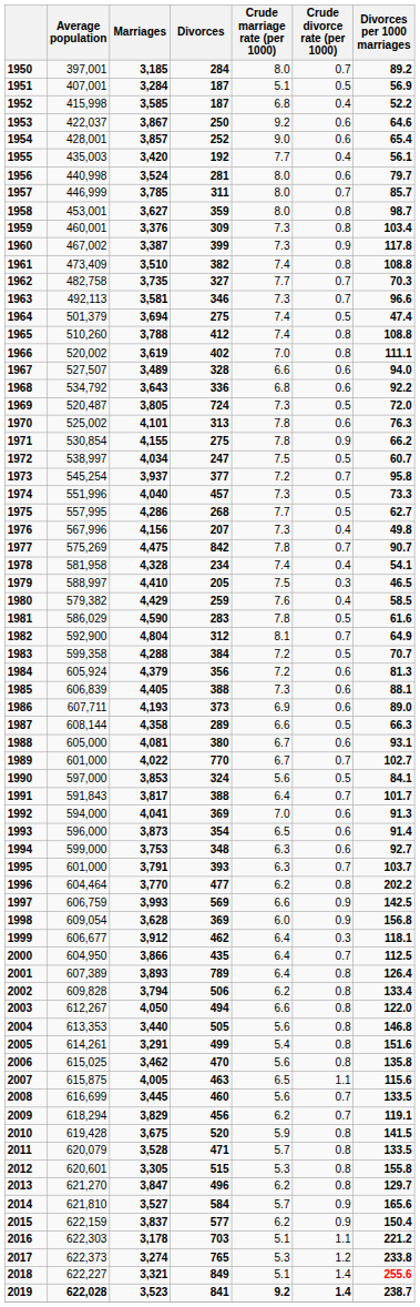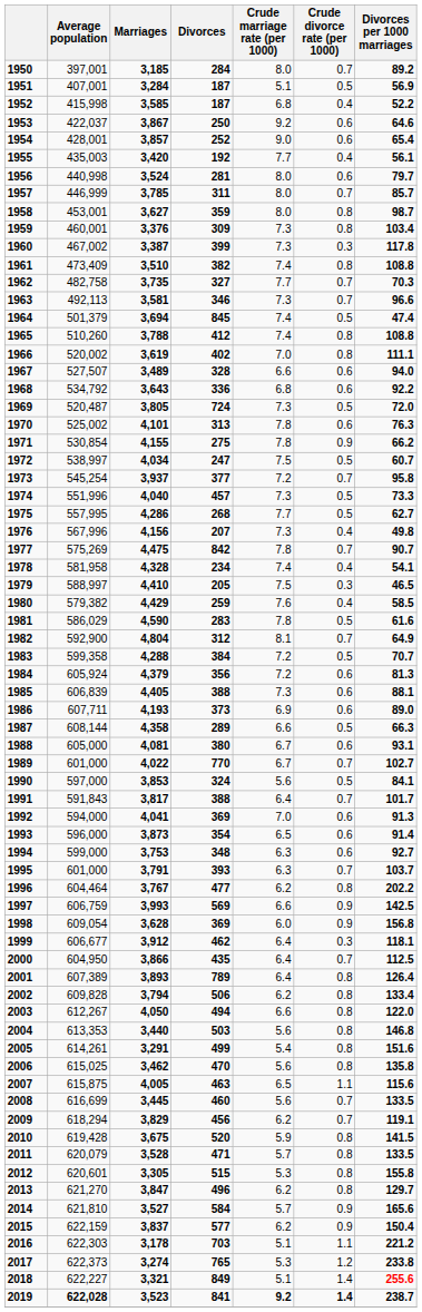 <table class="wikitable collapsible collapsed">
 <tr>
 <th style="width:40pt;"></th>
 <th style="width:60pt;">Average population</th>
 <th style="width:60pt;">Marriages</th>
 <th style="width:60pt;">Divorces</th>
 <th style="width:60pt;">Crude marriage rate (per 1000)</th>
 <th style="width:60pt;">Crude divorce rate (per 1000)</th>
 <th style="width:60pt;">Divorces per 1000 marriages</th>
 </tr>
 <tr>
 <td><strong>1950</strong></td>
 <td style="text-align:right;">397,001</td>
 <td style="text-align:right;"><strong>3,185</strong></td>
 <td style="text-align:right;"><strong>284</strong></td>
 <td style="text-align:right;">8.0</td>
 <td style="text-align:right;">0.7</td>
 <td style="text-align:right;"><strong>89.2</strong></td>
 </tr>
 <tr>
 <td><strong>1951</strong></td>
 <td style="text-align:right;">407,001</td>
 <td style="text-align:right;"><strong>3,284</strong></td>
 <td style="text-align:right;"><strong>187</strong></td>
 <td style="text-align:right;">5.1</td>
 <td style="text-align:right;">0.5</td>
 <td style="text-align:right;"><strong>56.9</strong></td>
 </tr>
 <tr>
 <td><strong>1952</strong></td>
 <td style="text-align:right;">415,998</td>
 <td style="text-align:right;"><strong>3,585</strong></td>
 <td style="text-align:right;"><strong>187</strong></td>
 <td style="text-align:right;">6.8</td>
 <td style="text-align:right;">0.4</td>
 <td style="text-align:right;"><strong>52.2</strong></td>
 </tr>
 <tr>
 <td><strong>1953</strong></td>
 <td style="text-align:right;">422,037</td>
 <td style="text-align:right;"><strong>3,867</strong></td>
 <td style="text-align:right;"><strong>250</strong></td>
 <td style="text-align:right;">9.2</td>
 <td style="text-align:right;">0.6</td>
 <td style="text-align:right;"><strong>64.6</strong></td>
 </tr>
 <tr>
 <td><strong>1954</strong></td>
 <td style="text-align:right;">428,001</td>
 <td style="text-align:right;"><strong>3,857</strong></td>
 <td style="text-align:right;"><strong>252</strong></td>
 <td style="text-align:right;">9.0</td>
 <td style="text-align:right;">0.6</td>
 <td style="text-align:right;"><strong>65.4</strong></td>
 </tr>
 <tr>
 <td><strong>1955</strong></td>
 <td style="text-align:right;">435,003</td>
 <td style="text-align:right;"><strong>3,420</strong></td>
 <td style="text-align:right;"><strong>192</strong></td>
 <td style="text-align:right;">7.7</td>
 <td style="text-align:right;">0.4</td>
 <td style="text-align:right;"><strong>56.1</strong></td>
 </tr>
 <tr>
 <td><strong>1956</strong></td>
 <td style="text-align:right;">440,998</td>
 <td style="text-align:right;"><strong>3,524</strong></td>
 <td style="text-align:right;"><strong>281</strong></td>
 <td style="text-align:right;">8.0</td>
 <td style="text-align:right;">0.6</td>
 <td style="text-align:right;"><strong>79.7</strong></td>
 </tr>
 <tr>
 <td><strong>1957</strong></td>
 <td style="text-align:right;">446,999</td>
 <td style="text-align:right;"><strong>3,785</strong></td>
 <td style="text-align:right;"><strong>311</strong></td>
 <td style="text-align:right;">8.0</td>
 <td style="text-align:right;">0.7</td>
 <td style="text-align:right;"><strong>85.7</strong></td>
 </tr>
 <tr>
 <td><strong>1958</strong></td>
 <td style="text-align:right;">453,001</td>
 <td style="text-align:right;"><strong>3,627</strong></td>
 <td style="text-align:right;"><strong>359</strong></td>
 <td style="text-align:right;">8.0</td>
 <td style="text-align:right;">0.8</td>
 <td style="text-align:right;"><strong>98.7</strong></td>
 </tr>
 <tr>
 <td><strong>1959</strong></td>
 <td style="text-align:right;">460,001</td>
 <td style="text-align:right;"><strong>3,376</strong></td>
 <td style="text-align:right;"><strong>309</strong></td>
 <td style="text-align:right;">7.3</td>
 <td style="text-align:right;">0.8</td>
 <td style="text-align:right;"><strong>103.4</strong></td>
 </tr>
 <tr>
 <td><strong>1960</strong></td>
 <td style="text-align:right;">467,002</td>
 <td style="text-align:right;"><strong>3,387</strong></td>
 <td style="text-align:right;"><strong>399</strong></td>
 <td style="text-align:right;">7.3</td>
-<td style="text-align:right;">0.9</td>
+<td style="text-align:right;">0.3</td>
 <td style="text-align:right;"><strong>117.8</strong></td>
 </tr>
 <tr>
 <td><strong>1961</strong></td>
 <td style="text-align:right;">473,409</td>
 <td style="text-align:right;"><strong>3,510</strong></td>
 <td style="text-align:right;"><strong>382</strong></td>
 <td style="text-align:right;">7.4</td>
 <td style="text-align:right;">0.8</td>
 <td style="text-align:right;"><strong>108.8</strong></td>
 </tr>
 <tr>
 <td><strong>1962</strong></td>
 <td style="text-align:right;">482,758</td>
 <td style="text-align:right;"><strong>3,735</strong></td>
 <td style="text-align:right;"><strong>327</strong></td>
 <td style="text-align:right;">7.7</td>
 <td style="text-align:right;">0.7</td>
 <td style="text-align:right;"><strong>70.3</strong></td>
 </tr>
 <tr>
 <td><strong>1963</strong></td>
 <td style="text-align:right;">492,113</td>
 <td style="text-align:right;"><strong>3,581</strong></td>
 <td style="text-align:right;"><strong>346</strong></td>
 <td style="text-align:right;">7.3</td>
 <td style="text-align:right;">0.7</td>
 <td style="text-align:right;"><strong>96.6</strong></td>
 </tr>
 <tr>
 <td><strong>1964</strong></td>
 <td style="text-align:right;">501,379</td>
 <td style="text-align:right;"><strong>3,694</strong></td>
-<td style="text-align:right;"><strong>275</strong></td>
+<td style="text-align:right;"><strong>845</strong></td>
 <td style="text-align:right;">7.4</td>
 <td style="text-align:right;">0.5</td>
 <td style="text-align:right;"><strong>47.4</strong></td>
 </tr>
 <tr>
 <td><strong>1965</strong></td>
 <td style="text-align:right;">510,260</td>
 <td style="text-align:right;"><strong>3,788</strong></td>
 <td style="text-align:right;"><strong>412</strong></td>
 <td style="text-align:right;">7.4</td>
 <td style="text-align:right;">0.8</td>
 <td style="text-align:right;"><strong>108.8</strong></td>
 </tr>
 <tr>
 <td><strong>1966</strong></td>
 <td style="text-align:right;">520,002</td>
 <td style="text-align:right;"><strong>3,619</strong></td>
 <td style="text-align:right;"><strong>402</strong></td>
 <td style="text-align:right;">7.0</td>
 <td style="text-align:right;">0.8</td>
 <td style="text-align:right;"><strong>111.1</strong></td>
 </tr>
 <tr>
 <td><strong>1967</strong></td>
 <td style="text-align:right;">527,507</td>
 <td style="text-align:right;"><strong>3,489</strong></td>
 <td style="text-align:right;"><strong>328</strong></td>
 <td style="text-align:right;">6.6</td>
 <td style="text-align:right;">0.6</td>
 <td style="text-align:right;"><strong>94.0</strong></td>
 </tr>
 <tr>
 <td><strong>1968</strong></td>
 <td style="text-align:right;">534,792</td>
 <td style="text-align:right;"><strong>3,643</strong></td>
 <td style="text-align:right;"><strong>336</strong></td>
 <td style="text-align:right;">6.8</td>
 <td style="text-align:right;">0.6</td>
 <td style="text-align:right;"><strong>92.2</strong></td>
 </tr>
 <tr>
 <td><strong>1969</strong></td>
 <td style="text-align:right;">520,487</td>
 <td style="text-align:right;"><strong>3,805</strong></td>
 <td style="text-align:right;"><strong>724</strong></td>
 <td style="text-align:right;">7.3</td>
 <td style="text-align:right;">0.5</td>
 <td style="text-align:right;"><strong>72.0</strong></td>
 </tr>
 <tr>
 <td><strong>1970</strong></td>
 <td style="text-align:right;">525,002</td>
 <td style="text-align:right;"><strong>4,101</strong></td>
 <td style="text-align:right;"><strong>313</strong></td>
 <td style="text-align:right;">7.8</td>
 <td style="text-align:right;">0.6</td>
 <td style="text-align:right;"><strong>76.3</strong></td>
 </tr>
 <tr>
 <td><strong>1971</strong></td>
 <td style="text-align:right;">530,854</td>
 <td style="text-align:right;"><strong>4,155</strong></td>
 <td style="text-align:right;"><strong>275</strong></td>
 <td style="text-align:right;">7.8</td>
 <td style="text-align:right;">0.9</td>
 <td style="text-align:right;"><strong>66.2</strong></td>
 </tr>
 <tr>
 <td><strong>1972</strong></td>
 <td style="text-align:right;">538,997</td>
 <td style="text-align:right;"><strong>4,034</strong></td>
 <td style="text-align:right;"><strong>247</strong></td>
 <td style="text-align:right;">7.5</td>
 <td style="text-align:right;">0.5</td>
 <td style="text-align:right;"><strong>60.7</strong></td>
 </tr>
 <tr>
 <td><strong>1973</strong></td>
 <td style="text-align:right;">545,254</td>
 <td style="text-align:right;"><strong>3,937</strong></td>
 <td style="text-align:right;"><strong>377</strong></td>
 <td style="text-align:right;">7.2</td>
 <td style="text-align:right;">0.7</td>
 <td style="text-align:right;"><strong>95.8</strong></td>
 </tr>
 <tr>
 <td><strong>1974</strong></td>
 <td style="text-align:right;">551,996</td>
 <td style="text-align:right;"><strong>4,040</strong></td>
 <td style="text-align:right;"><strong>457</strong></td>
 <td style="text-align:right;">7.3</td>
 <td style="text-align:right;">0.5</td>
 <td style="text-align:right;"><strong>73.3</strong></td>
 </tr>
 <tr>
 <td><strong>1975</strong></td>
 <td style="text-align:right;">557,995</td>
 <td style="text-align:right;"><strong>4,286</strong></td>
 <td style="text-align:right;"><strong>268</strong></td>
 <td style="text-align:right;">7.7</td>
 <td style="text-align:right;">0.5</td>
 <td style="text-align:right;"><strong>62.7</strong></td>
 </tr>
 <tr>
 <td><strong>1976</strong></td>
 <td style="text-align:right;">567,996</td>
 <td style="text-align:right;"><strong>4,156</strong></td>
 <td style="text-align:right;"><strong>207</strong></td>
 <td style="text-align:right;">7.3</td>
 <td style="text-align:right;">0.4</td>
 <td style="text-align:right;"><strong>49.8</strong></td>
 </tr>
 <tr>
 <td><strong>1977</strong></td>
 <td style="text-align:right;">575,269</td>
 <td style="text-align:right;"><strong>4,475</strong></td>
 <td style="text-align:right;"><strong>842</strong></td>
 <td style="text-align:right;">7.8</td>
 <td style="text-align:right;">0.7</td>
 <td style="text-align:right;"><strong>90.7</strong></td>
 </tr>
 <tr>
 <td><strong>1978</strong></td>
 <td style="text-align:right;">581,958</td>
 <td style="text-align:right;"><strong>4,328</strong></td>
 <td style="text-align:right;"><strong>234</strong></td>
 <td style="text-align:right;">7.4</td>
 <td style="text-align:right;">0.4</td>
 <td style="text-align:right;"><strong>54.1</strong></td>
 </tr>
 <tr>
 <td><strong>1979</strong></td>
 <td style="text-align:right;">588,997</td>
 <td style="text-align:right;"><strong>4,410</strong></td>
 <td style="text-align:right;"><strong>205</strong></td>
 <td style="text-align:right;">7.5</td>
 <td style="text-align:right;">0.3</td>
 <td style="text-align:right;"><strong>46.5</strong></td>
 </tr>
 <tr>
 <td><strong>1980</strong></td>
 <td style="text-align:right;">579,382</td>
 <td style="text-align:right;"><strong>4,429</strong></td>
 <td style="text-align:right;"><strong>259</strong></td>
 <td style="text-align:right;">7.6</td>
 <td style="text-align:right;">0.4</td>
 <td style="text-align:right;"><strong>58.5</strong></td>
 </tr>
 <tr>
 <td><strong>1981</strong></td>
 <td style="text-align:right;">586,029</td>
 <td style="text-align:right;"><strong>4,590</strong></td>
 <td style="text-align:right;"><strong>283</strong></td>
 <td style="text-align:right;">7.8</td>
 <td style="text-align:right;">0.5</td>
 <td style="text-align:right;"><strong>61.6</strong></td>
 </tr>
 <tr>
 <td><strong>1982</strong></td>
 <td style="text-align:right;">592,900</td>
 <td style="text-align:right;"><strong>4,804</strong></td>
 <td style="text-align:right;"><strong>312</strong></td>
 <td style="text-align:right;">8.1</td>
 <td style="text-align:right;">0.7</td>
 <td style="text-align:right;"><strong>64.9</strong></td>
 </tr>
 <tr>
 <td><strong>1983</strong></td>
 <td style="text-align:right;">599,358</td>
 <td style="text-align:right;"><strong>4,288</strong></td>
 <td style="text-align:right;"><strong>384</strong></td>
 <td style="text-align:right;">7.2</td>
 <td style="text-align:right;">0.5</td>
 <td style="text-align:right;"><strong>70.7</strong></td>
 </tr>
 <tr>
 <td><strong>1984</strong></td>
 <td style="text-align:right;">605,924</td>
 <td style="text-align:right;"><strong>4,379</strong></td>
 <td style="text-align:right;"><strong>356</strong></td>
 <td style="text-align:right;">7.2</td>
 <td style="text-align:right;">0.6</td>
 <td style="text-align:right;"><strong>81.3</strong></td>
 </tr>
 <tr>
 <td><strong>1985</strong></td>
 <td style="text-align:right;">606,839</td>
 <td style="text-align:right;"><strong>4,405</strong></td>
 <td style="text-align:right;"><strong>388</strong></td>
 <td style="text-align:right;">7.3</td>
 <td style="text-align:right;">0.6</td>
 <td style="text-align:right;"><strong>88.1</strong></td>
 </tr>
 <tr>
 <td><strong>1986</strong></td>
 <td style="text-align:right;">607,711</td>
 <td style="text-align:right;"><strong>4,193</strong></td>
 <td style="text-align:right;"><strong>373</strong></td>
 <td style="text-align:right;">6.9</td>
 <td style="text-align:right;">0.6</td>
 <td style="text-align:right;"><strong>89.0</strong></td>
 </tr>
 <tr>
 <td><strong>1987</strong></td>
 <td style="text-align:right;">608,144</td>
 <td style="text-align:right;"><strong>4,358</strong></td>
 <td style="text-align:right;"><strong>289</strong></td>
 <td style="text-align:right;">6.6</td>
 <td style="text-align:right;">0.5</td>
 <td style="text-align:right;"><strong>66.3</strong></td>
 </tr>
 <tr>
 <td><strong>1988</strong></td>
 <td style="text-align:right;">605,000</td>
 <td style="text-align:right;"><strong>4,081</strong></td>
 <td style="text-align:right;"><strong>380</strong></td>
 <td style="text-align:right;">6.7</td>
 <td style="text-align:right;">0.6</td>
 <td style="text-align:right;"><strong>93.1</strong></td>
 </tr>
 <tr>
 <td><strong>1989</strong></td>
 <td style="text-align:right;">601,000</td>
 <td style="text-align:right;"><strong>4,022</strong></td>
 <td style="text-align:right;"><strong>770</strong></td>
 <td style="text-align:right;">6.7</td>
 <td style="text-align:right;">0.7</td>
 <td style="text-align:right;"><strong>102.7</strong></td>
 </tr>
 <tr>
 <td><strong>1990</strong></td>
 <td style="text-align:right;">597,000</td>
 <td style="text-align:right;"><strong>3,853</strong></td>
 <td style="text-align:right;"><strong>324</strong></td>
 <td style="text-align:right;">5.6</td>
 <td style="text-align:right;">0.5</td>
 <td style="text-align:right;"><strong>84.1</strong></td>
 </tr>
 <tr>
 <td><strong>1991</strong></td>
 <td style="text-align:right;">591,843</td>
 <td style="text-align:right;"><strong>3,817</strong></td>
 <td style="text-align:right;"><strong>388</strong></td>
 <td style="text-align:right;">6.4</td>
 <td style="text-align:right;">0.7</td>
 <td style="text-align:right;"><strong>101.7</strong></td>
 </tr>
 <tr>
 <td><strong>1992</strong></td>
 <td style="text-align:right;">594,000</td>
 <td style="text-align:right;"><strong>4,041</strong></td>
 <td style="text-align:right;"><strong>369</strong></td>
 <td style="text-align:right;">7.0</td>
 <td style="text-align:right;">0.6</td>
 <td style="text-align:right;"><strong>91.3</strong></td>
 </tr>
 <tr>
 <td><strong>1993</strong></td>
 <td style="text-align:right;">596,000</td>
 <td style="text-align:right;"><strong>3,873</strong></td>
 <td style="text-align:right;"><strong>354</strong></td>
 <td style="text-align:right;">6.5</td>
 <td style="text-align:right;">0.6</td>
 <td style="text-align:right;"><strong>91.4</strong></td>
 </tr>
 <tr>
 <td><strong>1994</strong></td>
 <td style="text-align:right;">599,000</td>
 <td style="text-align:right;"><strong>3,753</strong></td>
 <td style="text-align:right;"><strong>348</strong></td>
 <td style="text-align:right;">6.3</td>
 <td style="text-align:right;">0.6</td>
 <td style="text-align:right;"><strong>92.7</strong></td>
 </tr>
 <tr>
 <td><strong>1995</strong></td>
 <td style="text-align:right;">601,000</td>
 <td style="text-align:right;"><strong>3,791</strong></td>
 <td style="text-align:right;"><strong>393</strong></td>
 <td style="text-align:right;">6.3</td>
 <td style="text-align:right;">0.7</td>
 <td style="text-align:right;"><strong>103.7</strong></td>
 </tr>
 <tr>
 <td><strong>1996</strong></td>
 <td style="text-align:right;">604,464</td>
-<td style="text-align:right;"><strong>3,770</strong></td>
+<td style="text-align:right;"><strong>3,767</strong></td>
 <td style="text-align:right;"><strong>477</strong></td>
 <td style="text-align:right;">6.2</td>
 <td style="text-align:right;">0.8</td>
 <td style="text-align:right;"><strong>202.2</strong></td>
 </tr>
 <tr>
 <td><strong>1997</strong></td>
 <td style="text-align:right;">606,759</td>
 <td style="text-align:right;"><strong>3,993</strong></td>
 <td style="text-align:right;"><strong>569</strong></td>
 <td style="text-align:right;">6.6</td>
 <td style="text-align:right;">0.9</td>
 <td style="text-align:right;"><strong>142.5</strong></td>
 </tr>
 <tr>
 <td><strong>1998</strong></td>
 <td style="text-align:right;">609,054</td>
 <td style="text-align:right;"><strong>3,628</strong></td>
 <td style="text-align:right;"><strong>369</strong></td>
 <td style="text-align:right;">6.0</td>
 <td style="text-align:right;">0.9</td>
 <td style="text-align:right;"><strong>156.8</strong></td>
 </tr>
 <tr>
 <td><strong>1999</strong></td>
 <td style="text-align:right;">606,677</td>
 <td style="text-align:right;"><strong>3,912</strong></td>
 <td style="text-align:right;"><strong>462</strong></td>
 <td style="text-align:right;">6.4</td>
 <td style="text-align:right;">0.3</td>
 <td style="text-align:right;"><strong>118.1</strong></td>
 </tr>
 <tr>
 <td><strong>2000</strong></td>
 <td style="text-align:right;">604,950</td>
 <td style="text-align:right;"><strong>3,866</strong></td>
 <td style="text-align:right;"><strong>435</strong></td>
 <td style="text-align:right;">6.4</td>
 <td style="text-align:right;">0.7</td>
 <td style="text-align:right;"><strong>112.5</strong></td>
 </tr>
 <tr>
 <td><strong>2001</strong></td>
 <td style="text-align:right;">607,389</td>
 <td style="text-align:right;"><strong>3,893</strong></td>
 <td style="text-align:right;"><strong>789</strong></td>
 <td style="text-align:right;">6.4</td>
 <td style="text-align:right;">0.8</td>
 <td style="text-align:right;"><strong>126.4</strong></td>
 </tr>
 <tr>
 <td><strong>2002</strong></td>
 <td style="text-align:right;">609,828</td>
 <td style="text-align:right;"><strong>3,794</strong></td>
 <td style="text-align:right;"><strong>506</strong></td>
 <td style="text-align:right;">6.2</td>
 <td style="text-align:right;">0.8</td>
 <td style="text-align:right;"><strong>133.4</strong></td>
 </tr>
 <tr>
 <td><strong>2003</strong></td>
 <td style="text-align:right;">612,267</td>
 <td style="text-align:right;"><strong>4,050</strong></td>
 <td style="text-align:right;"><strong>494</strong></td>
 <td style="text-align:right;">6.6</td>
 <td style="text-align:right;">0.8</td>
 <td style="text-align:right;"><strong>122.0</strong></td>
 </tr>
 <tr>
 <td><strong>2004</strong></td>
 <td style="text-align:right;">613,353</td>
 <td style="text-align:right;"><strong>3,440</strong></td>
-<td style="text-align:right;"><strong>505</strong></td>
+<td style="text-align:right;"><strong>503</strong></td>
 <td style="text-align:right;">5.6</td>
 <td style="text-align:right;">0.8</td>
 <td style="text-align:right;"><strong>146.8</strong></td>
 </tr>
 <tr>
 <td><strong>2005</strong></td>
 <td style="text-align:right;">614,261</td>
 <td style="text-align:right;"><strong>3,291</strong></td>
 <td style="text-align:right;"><strong>499</strong></td>
 <td style="text-align:right;">5.4</td>
 <td style="text-align:right;">0.8</td>
 <td style="text-align:right;"><strong>151.6</strong></td>
 </tr>
 <tr>
 <td><strong>2006</strong></td>
 <td style="text-align:right;">615,025</td>
 <td style="text-align:right;"><strong>3,462</strong></td>
 <td style="text-align:right;"><strong>470</strong></td>
 <td style="text-align:right;">5.6</td>
 <td style="text-align:right;">0.8</td>
 <td style="text-align:right;"><strong>135.8</strong></td>
 </tr>
 <tr>
 <td><strong>2007</strong></td>
 <td style="text-align:right;">615,875</td>
 <td style="text-align:right;"><strong>4,005</strong></td>
 <td style="text-align:right;"><strong>463</strong></td>
 <td style="text-align:right;">6.5</td>
 <td style="text-align:right;">1.1</td>
 <td style="text-align:right;"><strong>115.6</strong></td>
 </tr>
 <tr>
 <td><strong>2008</strong></td>
 <td style="text-align:right;">616,699</td>
 <td style="text-align:right;"><strong>3,445</strong></td>
 <td style="text-align:right;"><strong>460</strong></td>
 <td style="text-align:right;">5.6</td>
 <td style="text-align:right;">0.7</td>
 <td style="text-align:right;"><strong>133.5</strong></td>
 </tr>
 <tr>
 <td><strong>2009</strong></td>
 <td style="text-align:right;">618,294</td>
 <td style="text-align:right;"><strong>3,829</strong></td>
 <td style="text-align:right;"><strong>456</strong></td>
 <td style="text-align:right;">6.2</td>
 <td style="text-align:right;">0.7</td>
 <td style="text-align:right;"><strong>119.1</strong></td>
 </tr>
 <tr>
 <td><strong>2010</strong></td>
 <td style="text-align:right;">619,428</td>
 <td style="text-align:right;"><strong>3,675</strong></td>
 <td style="text-align:right;"><strong>520</strong></td>
 <td style="text-align:right;">5.9</td>
 <td style="text-align:right;">0.8</td>
 <td style="text-align:right;"><strong>141.5</strong></td>
 </tr>
 <tr>
 <td><strong>2011</strong></td>
 <td style="text-align:right;">620,079</td>
 <td style="text-align:right;"><strong>3,528</strong></td>
 <td style="text-align:right;"><strong>471</strong></td>
 <td style="text-align:right;">5.7</td>
 <td style="text-align:right;">0.8</td>
 <td style="text-align:right;"><strong>133.5</strong></td>
 </tr>
 <tr>
 <td><strong>2012</strong></td>
 <td style="text-align:right;">620,601</td>
 <td style="text-align:right;"><strong>3,305</strong></td>
 <td style="text-align:right;"><strong>515</strong></td>
 <td style="text-align:right;">5.3</td>
 <td style="text-align:right;">0.8</td>
 <td style="text-align:right;"><strong>155.8</strong></td>
 </tr>
 <tr>
 <td><strong>2013</strong></td>
 <td style="text-align:right;">621,270</td>
 <td style="text-align:right;"><strong>3,847</strong></td>
 <td style="text-align:right;"><strong>496</strong></td>
 <td style="text-align:right;">6.2</td>
 <td style="text-align:right;">0.8</td>
 <td style="text-align:right;"><strong>129.7</strong></td>
 </tr>
 <tr>
 <td><strong>2014</strong></td>
 <td style="text-align:right;">621,810</td>
 <td style="text-align:right;"><strong>3,527</strong></td>
 <td style="text-align:right;"><strong>584</strong></td>
 <td style="text-align:right;">5.7</td>
 <td style="text-align:right;">0.9</td>
 <td style="text-align:right;"><strong>165.6</strong></td>
 </tr>
 <tr>
 <td><strong>2015</strong></td>
 <td style="text-align:right;">622,159</td>
 <td style="text-align:right;"><strong>3,837</strong></td>
 <td style="text-align:right;"><strong>577</strong></td>
 <td style="text-align:right;">6.2</td>
 <td style="text-align:right;">0.9</td>
 <td style="text-align:right;"><strong>150.4</strong></td>
 </tr>
 <tr>
 <td><strong>2016</strong></td>
 <td style="text-align:right;">622,303</td>
 <td style="text-align:right;"><strong>3,178</strong></td>
 <td style="text-align:right;"><strong>703</strong></td>
 <td style="text-align:right;">5.1</td>
 <td style="text-align:right;">1.1</td>
 <td style="text-align:right;"><strong>221.2</strong></td>
 </tr>
 <tr>
 <td><strong>2017</strong></td>
 <td style="text-align:right;">622,373</td>
 <td style="text-align:right;"><strong>3,274</strong></td>
 <td style="text-align:right;"><strong>765</strong></td>
 <td style="text-align:right;">5.3</td>
 <td style="text-align:right;">1.2</td>
 <td style="text-align:right;"><strong>233.8</strong></td>
 </tr>
 <tr>
 <td><strong>2018 </strong></td>
 <td style="text-align:right;">622,227</td>
 <td style="text-align:right;"><strong>3,321</strong></td>
 <td style="text-align:right;"><strong>849</strong></td>
 <td style="text-align:right;">5.1</td>
 <td style="text-align:right;">1.4</td>
 <td style="text-align:right; color:red;"><strong>255.6</strong></td>
 </tr>
 <tr>
 <td><strong>2019</strong></td>
 <td style="text-align:right;"><strong>622,028</strong></td>
 <td style="text-align:right;"><strong>3,523</strong></td>
 <td style="text-align:right;"><strong>841</strong></td>
 <td style="text-align:right;"><strong>9.2</strong></td>
 <td style="text-align:right;"><strong>1.4</strong></td>
 <td style="text-align:right;"><strong>238.7</strong></td>
 </tr>
 <tr>
 </tr>
 </table>
